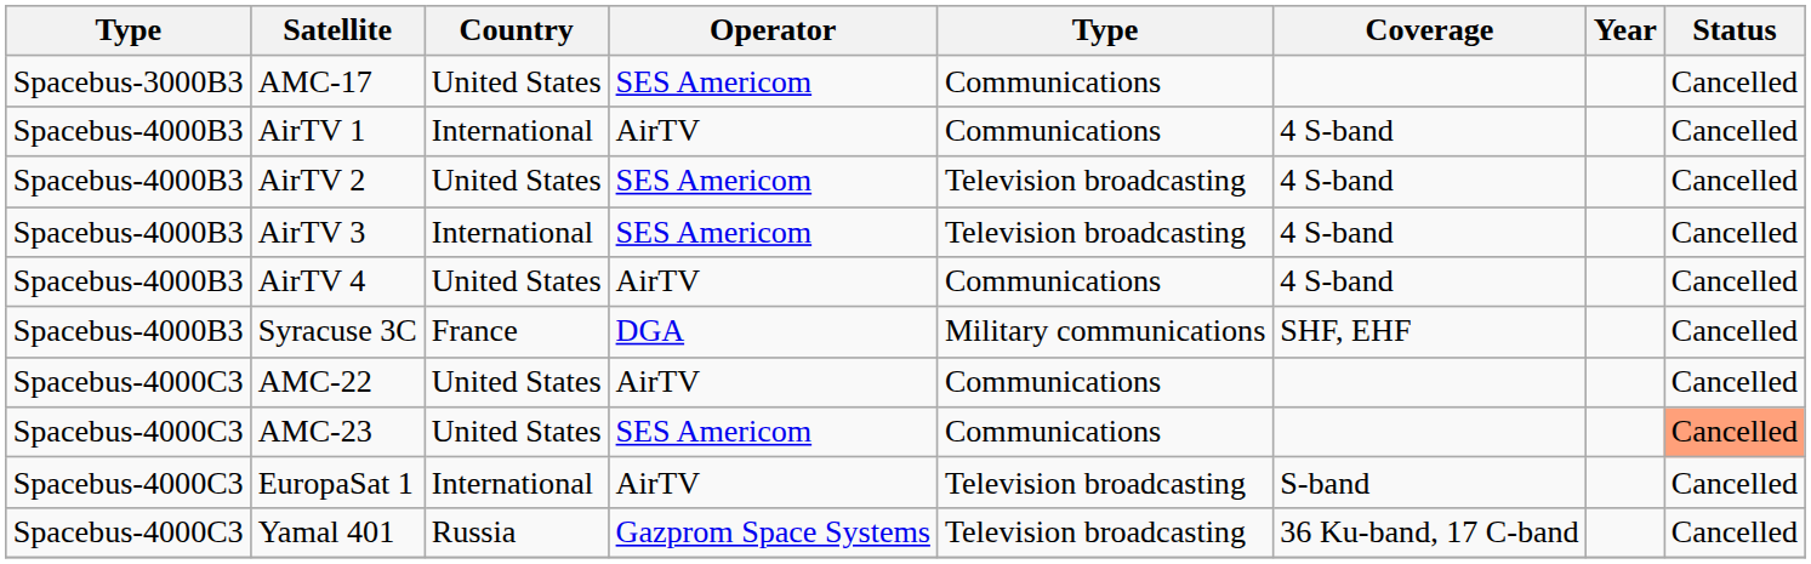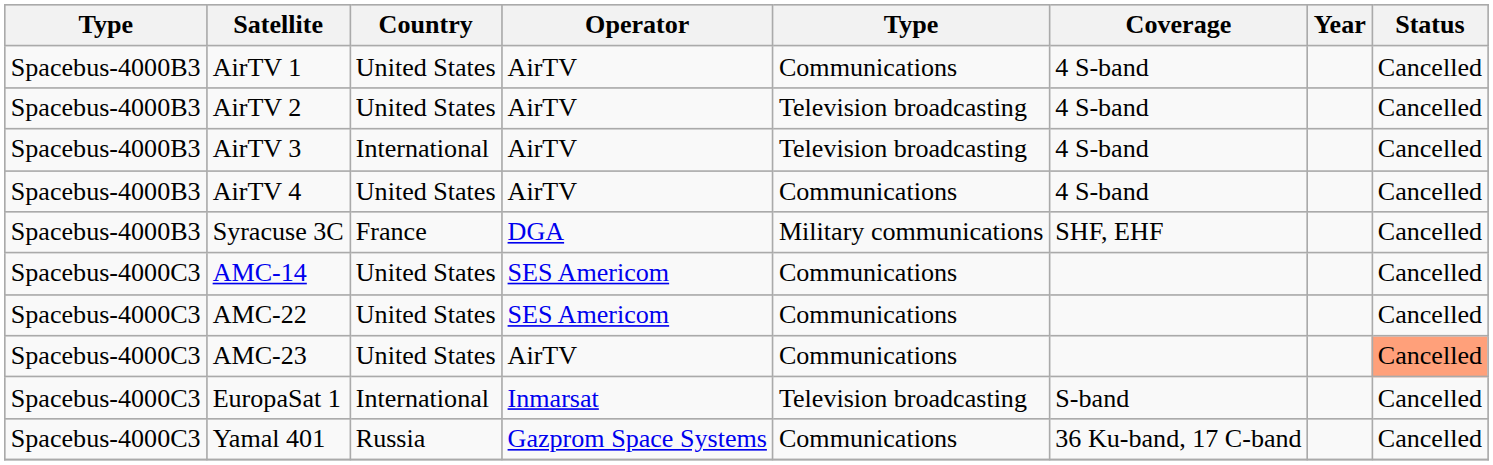 <table class="wikitable sortable" border="1"}>
 <tr>
 <th>Type</th>
 <th>Satellite</th>
 <th>Country</th>
 <th>Operator</th>
 <th>Type</th>
 <th>Coverage </th>
 <th>Year</th>
 <th>Status </th>
 </tr>
 <tr>
-<td>Spacebus-3000B3</td>
-<td>AMC-17</td>
-<td>United States</td>
-<td><a href='#'>SES Americom</a></td>
-<td>Communications</td>
-<td></td>
-<td></td>
-<td>Cancelled</td>
-</tr>
-<tr>
 <td>Spacebus-4000B3</td>
 <td>AirTV 1</td>
-<td>International</td>
+<td>United States</td>
 <td>AirTV</td>
 <td>Communications</td>
 <td>4 S-band</td>
 <td></td>
 <td>Cancelled</td>
 </tr>
 <tr>
 <td>Spacebus-4000B3</td>
 <td>AirTV 2</td>
 <td>United States</td>
-<td><a href='#'>SES Americom</a></td>
+<td>AirTV</td>
 <td>Television broadcasting</td>
 <td>4 S-band</td>
 <td></td>
 <td>Cancelled</td>
 </tr>
 <tr>
 <td>Spacebus-4000B3</td>
 <td>AirTV 3</td>
 <td>International</td>
-<td><a href='#'>SES Americom</a></td>
+<td>AirTV</td>
 <td>Television broadcasting</td>
 <td>4 S-band</td>
 <td></td>
 <td>Cancelled</td>
 </tr>
 <tr>
 <td>Spacebus-4000B3</td>
 <td>AirTV 4</td>
 <td>United States</td>
 <td>AirTV</td>
 <td>Communications</td>
 <td>4 S-band</td>
 <td></td>
 <td>Cancelled</td>
 </tr>
 <tr>
 <td>Spacebus-4000B3</td>
 <td>Syracuse 3C</td>
 <td>France</td>
 <td><a href='#'>DGA</a></td>
 <td>Military communications</td>
 <td>SHF, EHF</td>
 <td></td>
 <td>Cancelled</td>
 </tr>
 <tr>
 <td>Spacebus-4000C3</td>
+<td><a href='#'>AMC-14</a></td>
+<td>United States</td>
+<td><a href='#'>SES Americom</a></td>
+<td>Communications</td>
+<td></td>
+<td></td>
+<td>Cancelled</td>
+</tr>
+<tr>
+<td>Spacebus-4000C3</td>
 <td>AMC-22</td>
 <td>United States</td>
-<td>AirTV</td>
+<td><a href='#'>SES Americom</a></td>
 <td>Communications</td>
 <td></td>
 <td></td>
 <td>Cancelled</td>
 </tr>
 <tr>
 <td>Spacebus-4000C3</td>
 <td>AMC-23</td>
 <td>United States</td>
-<td><a href='#'>SES Americom</a></td>
+<td>AirTV</td>
 <td>Communications</td>
 <td></td>
 <td></td>
 <td style="background: lightsalmon;">Cancelled</td>
 </tr>
 <tr>
 <td>Spacebus-4000C3</td>
 <td>EuropaSat 1</td>
 <td>International</td>
-<td>AirTV</td>
+<td><a href='#'>Inmarsat</a></td>
 <td>Television broadcasting</td>
 <td>S-band</td>
 <td></td>
 <td>Cancelled</td>
 </tr>
 <tr>
 <td>Spacebus-4000C3</td>
 <td>Yamal 401</td>
 <td>Russia</td>
 <td><a href='#'>Gazprom Space Systems</a></td>
-<td>Television broadcasting</td>
+<td>Communications</td>
 <td>36 Ku-band, 17 C-band</td>
 <td></td>
 <td>Cancelled</td>
 </tr>
 <tr>
 </tr>
 </table>
